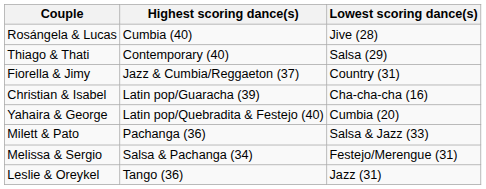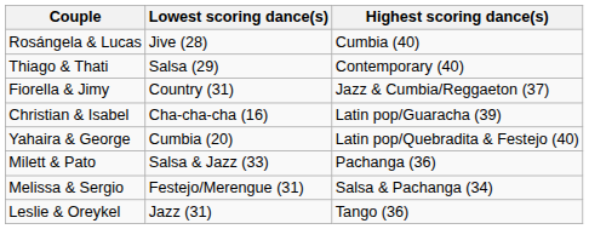 <table class="wikitable">
 <tr>
 <th>Couple</th>
+<th>Lowest scoring dance(s)</th>
 <th>Highest scoring dance(s)</th>
-<th>Lowest scoring dance(s)</th>
 </tr>
 <tr>
 <td>Rosángela & Lucas</td>
+<td>Jive (28)</td>
 <td>Cumbia (40)</td>
-<td>Jive (28)</td>
 </tr>
 <tr>
 <td>Thiago & Thati</td>
+<td>Salsa (29)</td>
 <td>Contemporary (40)</td>
-<td>Salsa (29)</td>
 </tr>
 <tr>
 <td>Fiorella & Jimy</td>
+<td>Country (31)</td>
 <td>Jazz & Cumbia/Reggaeton (37)</td>
-<td>Country (31)</td>
 </tr>
 <tr>
 <td>Christian & Isabel</td>
+<td>Cha-cha-cha (16)</td>
 <td>Latin pop/Guaracha (39)</td>
-<td>Cha-cha-cha (16)</td>
 </tr>
 <tr>
 <td>Yahaira & George</td>
+<td>Cumbia (20)</td>
 <td>Latin pop/Quebradita & Festejo (40)</td>
-<td>Cumbia (20)</td>
 </tr>
 <tr>
 <td>Milett & Pato</td>
+<td>Salsa & Jazz (33)</td>
 <td>Pachanga (36)</td>
-<td>Salsa & Jazz (33)</td>
 </tr>
 <tr>
 <td>Melissa & Sergio</td>
+<td>Festejo/Merengue (31)</td>
 <td>Salsa & Pachanga (34)</td>
-<td>Festejo/Merengue (31)</td>
 </tr>
 <tr>
 <td>Leslie & Oreykel</td>
+<td>Jazz (31)</td>
 <td>Tango (36)</td>
-<td>Jazz (31)</td>
 </tr>
 </table>
